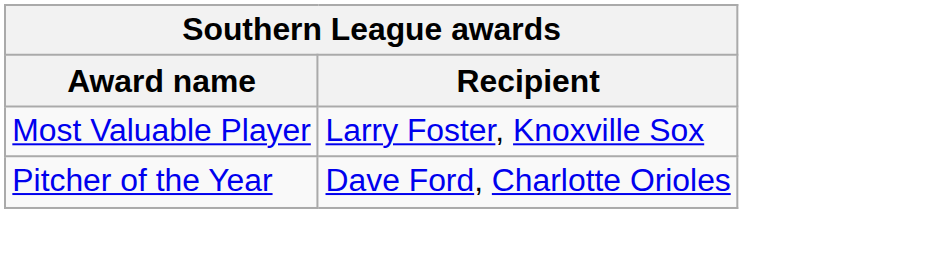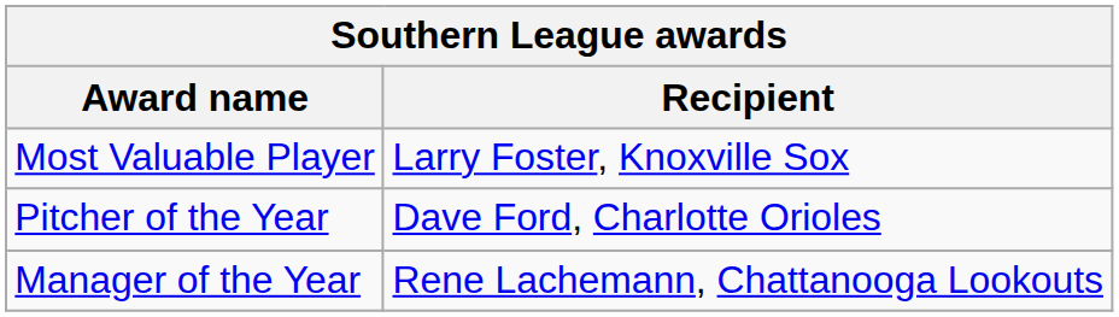 <table class="wikitable">
 <tr>
 <th colspan="2">Southern League awards</th>
 </tr>
 <tr>
 <th>Award name</th>
 <th>Recipient</th>
 </tr>
 <tr>
 <td><a href='#'>Most Valuable Player</a></td>
 <td><a href='#'>Larry Foster</a>, <a href='#'>Knoxville Sox</a></td>
 </tr>
 <tr>
 <td><a href='#'>Pitcher of the Year</a></td>
 <td><a href='#'>Dave Ford</a>, <a href='#'>Charlotte Orioles</a></td>
 </tr>
+<tr>
+<td><a href='#'>Manager of the Year</a></td>
+<td><a href='#'>Rene Lachemann</a>, <a href='#'>Chattanooga Lookouts</a></td>
+</tr>
 </table>
